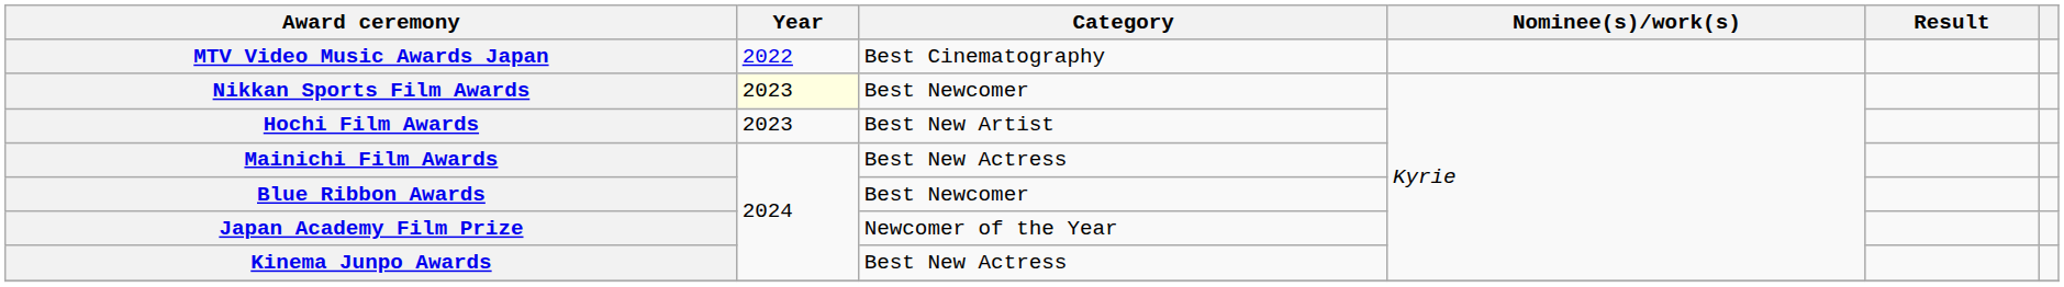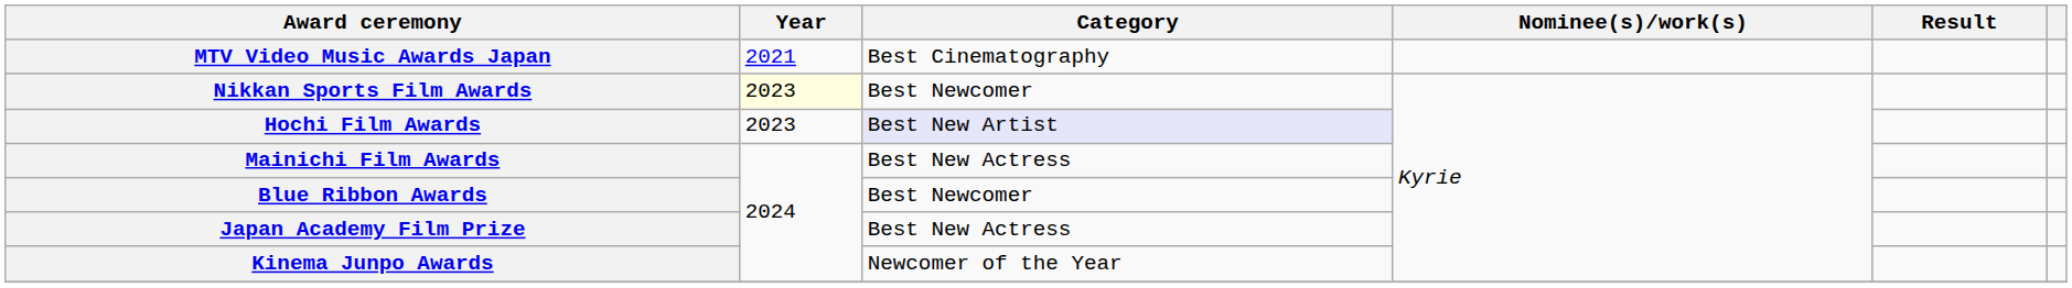 <table class="wikitable plainrowheaders" style="width: 100%;" style="text-align:center;">
 <tr>
 <th scope="col">Award ceremony</th>
 <th scope="col">Year</th>
 <th scope="col">Category</th>
 <th scope="col">Nominee(s)/work(s)</th>
 <th scope="col">Result</th>
 <th scope="col" class="unsortable"></th>
 </tr>
 <tr>
 <th scope="row"><a href='#'>MTV Video Music Awards Japan</a></th>
-<td><a href='#'>2022</a></td>
+<td><a href='#'>2021</a></td>
 <td>Best Cinematography</td>
 <td></td>
 <td></td>
 <td></td>
 </tr>
 <tr>
 <th scope="row"><a href='#'>Nikkan Sports Film Awards</a></th>
 <td style="background: lightyellow;">2023</td>
 <td>Best Newcomer</td>
 <td rowspan=6><em>Kyrie</em></td>
 <td></td>
 <td></td>
 </tr>
 <tr>
 <th scope="row"><a href='#'>Hochi Film Awards</a></th>
 <td>2023</td>
-<td>Best New Artist</td>
+<td style="background: lavender;">Best New Artist</td>
 <td></td>
 <td></td>
 </tr>
 <tr>
 <th scope="row"><a href='#'>Mainichi Film Awards</a></th>
 <td rowspan=4>2024</td>
 <td>Best New Actress</td>
 <td></td>
 <td></td>
 </tr>
 <tr>
 <th scope="row"><a href='#'>Blue Ribbon Awards</a></th>
 <td>Best Newcomer</td>
 <td></td>
 <td></td>
 </tr>
 <tr>
 <th scope="row"><a href='#'>Japan Academy Film Prize</a></th>
-<td>Newcomer of the Year</td>
+<td>Best New Actress</td>
 <td></td>
 <td></td>
 </tr>
 <tr>
 <th scope="row"><a href='#'>Kinema Junpo Awards</a></th>
-<td>Best New Actress</td>
+<td>Newcomer of the Year</td>
 <td></td>
 <td></td>
 </tr>
 <tr>
 </tr>
 </table>
